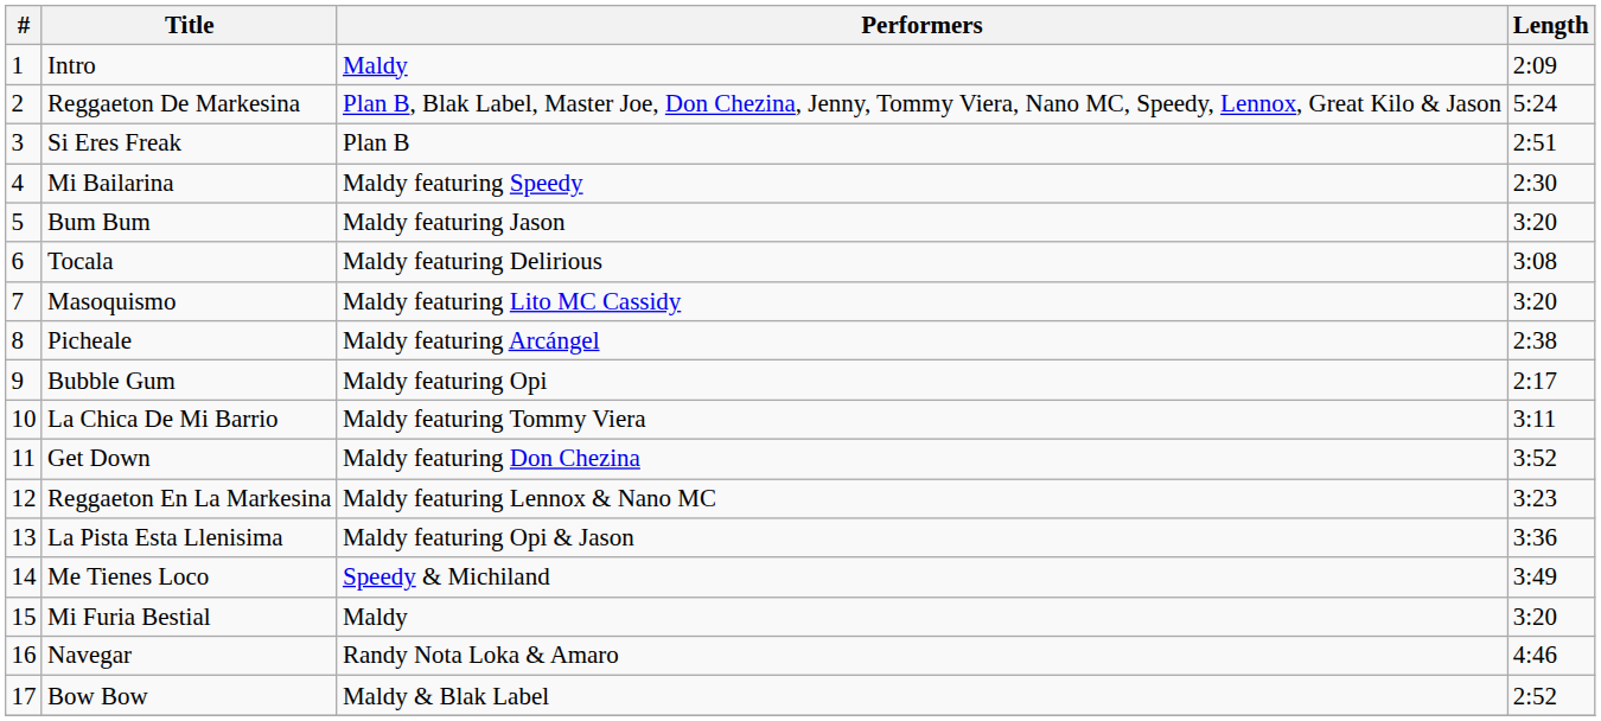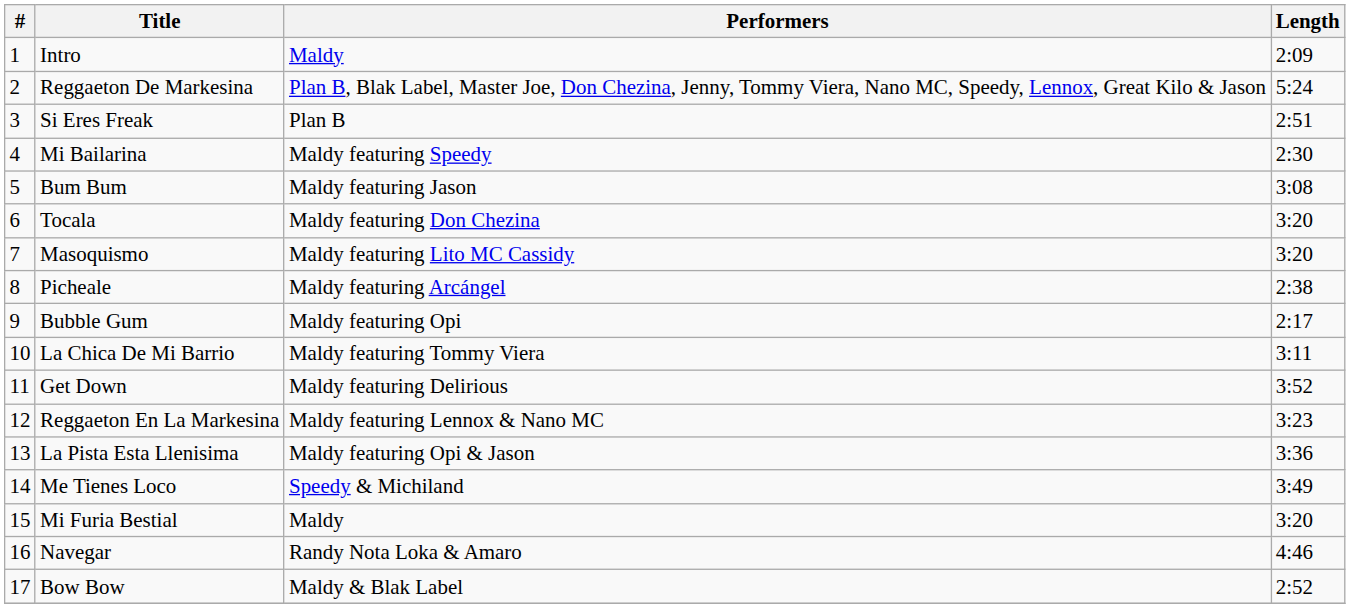 <table class= "wikitable">
 <tr>
 <th>#</th>
 <th>Title</th>
 <th>Performers</th>
 <th>Length</th>
 </tr>
 <tr>
 <td>1</td>
 <td>Intro</td>
 <td><a href='#'>Maldy</a></td>
 <td>2:09</td>
 </tr>
 <tr>
 <td>2</td>
 <td>Reggaeton De Markesina</td>
 <td><a href='#'>Plan B</a>, Blak Label, Master Joe, <a href='#'>Don Chezina</a>, Jenny, Tommy Viera, Nano MC, Speedy, <a href='#'>Lennox</a>, Great Kilo & Jason</td>
 <td>5:24</td>
 </tr>
 <tr>
 <td>3</td>
 <td>Si Eres Freak</td>
 <td>Plan B</td>
 <td>2:51</td>
 </tr>
 <tr>
 <td>4</td>
 <td>Mi Bailarina</td>
 <td>Maldy featuring <a href='#'>Speedy</a></td>
 <td>2:30</td>
 </tr>
 <tr>
 <td>5</td>
 <td>Bum Bum</td>
 <td>Maldy featuring Jason</td>
-<td>3:20</td>
+<td>3:08</td>
 </tr>
 <tr>
 <td>6</td>
 <td>Tocala</td>
-<td>Maldy featuring Delirious</td>
-<td>3:08</td>
+<td>Maldy featuring <a href='#'>Don Chezina</a></td>
+<td>3:20</td>
 </tr>
 <tr>
 <td>7</td>
 <td>Masoquismo</td>
 <td>Maldy featuring <a href='#'>Lito MC Cassidy</a></td>
 <td>3:20</td>
 </tr>
 <tr>
 <td>8</td>
 <td>Picheale</td>
 <td>Maldy featuring <a href='#'>Arcángel</a></td>
 <td>2:38</td>
 </tr>
 <tr>
 <td>9</td>
 <td>Bubble Gum</td>
 <td>Maldy featuring Opi</td>
 <td>2:17</td>
 </tr>
 <tr>
 <td>10</td>
 <td>La Chica De Mi Barrio</td>
 <td>Maldy featuring Tommy Viera</td>
 <td>3:11</td>
 </tr>
 <tr>
 <td>11</td>
 <td>Get Down</td>
-<td>Maldy featuring <a href='#'>Don Chezina</a></td>
+<td>Maldy featuring Delirious</td>
 <td>3:52</td>
 </tr>
 <tr>
 <td>12</td>
 <td>Reggaeton En La Markesina</td>
 <td>Maldy featuring Lennox & Nano MC</td>
 <td>3:23</td>
 </tr>
 <tr>
 <td>13</td>
 <td>La Pista Esta Llenisima</td>
 <td>Maldy featuring Opi & Jason</td>
 <td>3:36</td>
 </tr>
 <tr>
 <td>14</td>
 <td>Me Tienes Loco</td>
 <td><a href='#'>Speedy</a> & Michiland</td>
 <td>3:49</td>
 </tr>
 <tr>
 <td>15</td>
 <td>Mi Furia Bestial</td>
 <td>Maldy</td>
 <td>3:20</td>
 </tr>
 <tr>
 <td>16</td>
 <td>Navegar</td>
 <td>Randy Nota Loka & Amaro</td>
 <td>4:46</td>
 </tr>
 <tr>
 <td>17</td>
 <td>Bow Bow</td>
 <td>Maldy & Blak Label</td>
 <td>2:52</td>
 </tr>
 <tr>
 </tr>
 </table>
